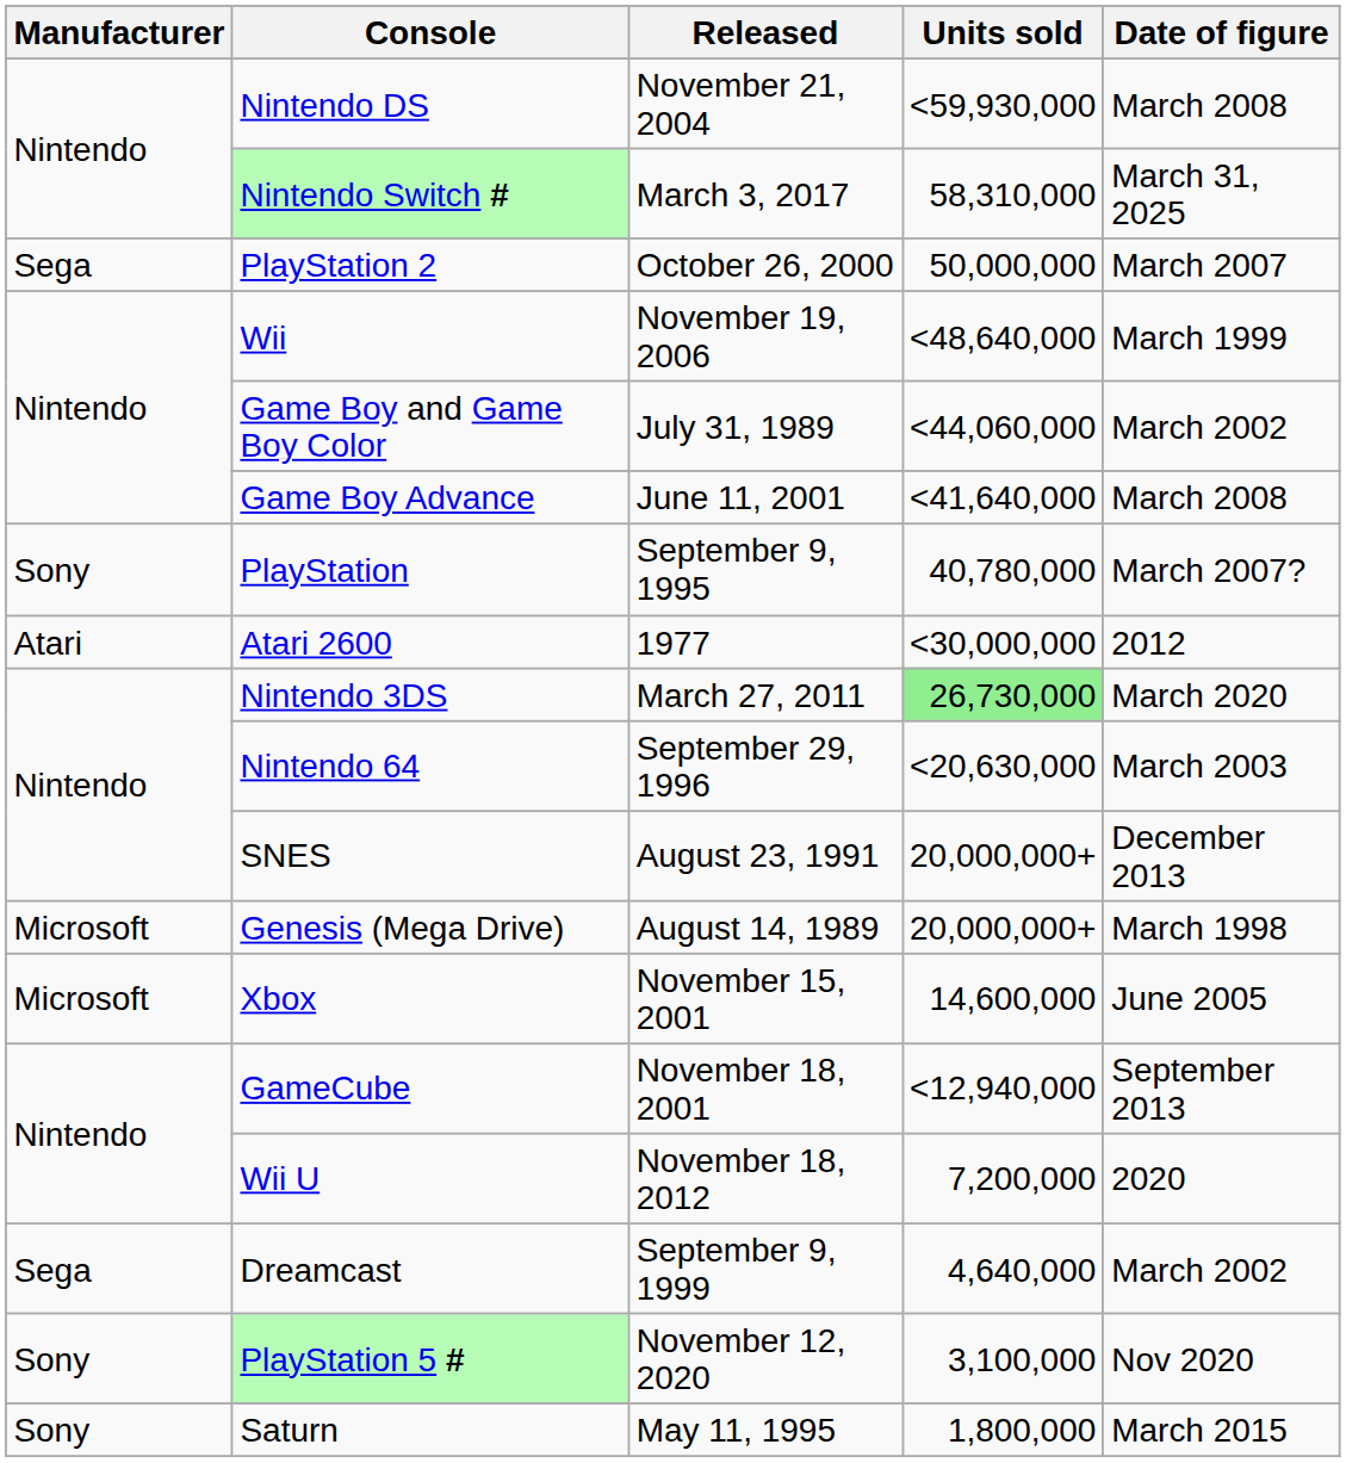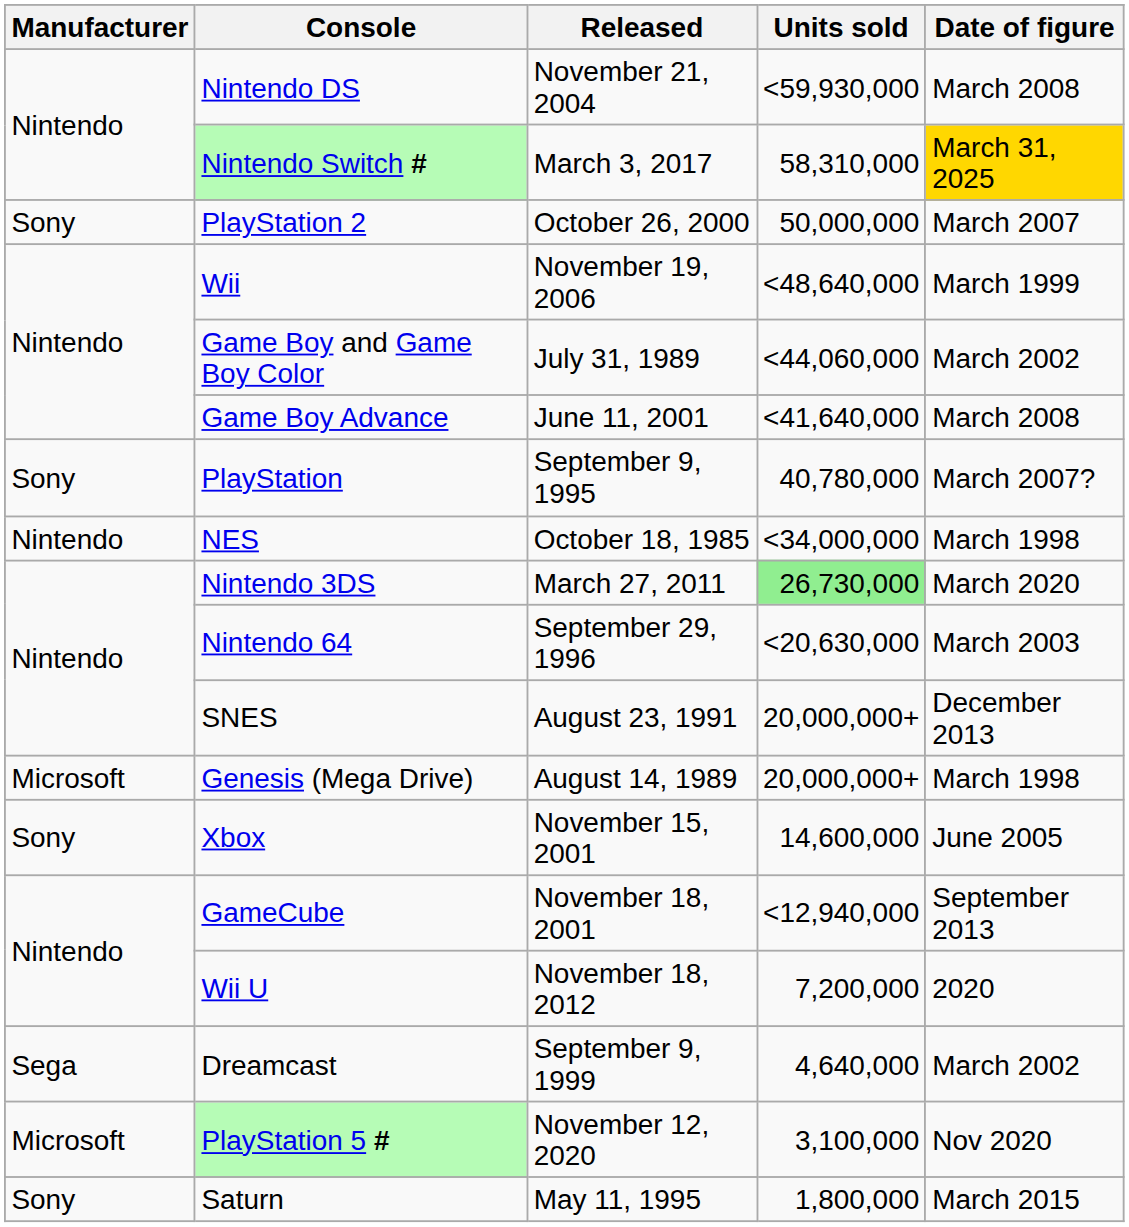 <table class="wikitable sortable" style="font-size:95%">
 <tr>
 <th>Manufacturer</th>
 <th>Console</th>
 <th>Released</th>
 <th data-sort-type="number">Units sold</th>
 <th>Date of figure</th>
 </tr>
 <tr>
 <td rowspan="2">Nintendo</td>
 <td><a href='#'>Nintendo DS</a></td>
 <td>November 21, 2004</td>
 <td align=right><59,930,000</td>
 <td>March 2008</td>
 </tr>
 <tr>
 <td style="background:#b6fcb6;"><a href='#'>Nintendo Switch</a> <strong>#</strong></td>
 <td>March 3, 2017</td>
 <td align="right">58,310,000</td>
-<td>March 31, 2025</td>
+<td style="background: gold;">March 31, 2025</td>
 </tr>
 <tr>
-<td>Sega</td>
+<td>Sony</td>
 <td><a href='#'>PlayStation 2</a></td>
 <td>October 26, 2000</td>
 <td align=right>50,000,000</td>
 <td>March 2007</td>
 </tr>
 <tr>
 <td rowspan="3">Nintendo</td>
 <td><a href='#'>Wii</a></td>
 <td>November 19, 2006</td>
 <td align=right><48,640,000</td>
 <td>March 1999</td>
 </tr>
 <tr>
 <td><a href='#'>Game Boy</a> and <a href='#'>Game Boy Color</a></td>
 <td>July 31, 1989</td>
 <td align=right><44,060,000</td>
 <td>March 2002</td>
 </tr>
 <tr>
 <td><a href='#'>Game Boy Advance</a></td>
 <td>June 11, 2001</td>
 <td align=right><41,640,000</td>
 <td>March 2008</td>
 </tr>
 <tr>
 <td>Sony</td>
 <td><a href='#'>PlayStation</a></td>
 <td>September 9, 1995</td>
 <td align=right>40,780,000</td>
 <td>March 2007?</td>
 </tr>
 <tr>
-<td>Atari</td>
-<td><a href='#'>Atari 2600</a></td>
-<td>1977</td>
-<td align=right><30,000,000</td>
-<td>2012</td>
+<td>Nintendo</td>
+<td><a href='#'>NES</a></td>
+<td>October 18, 1985</td>
+<td align=right><34,000,000</td>
+<td>March 1998</td>
 </tr>
 <tr>
 <td rowspan="3">Nintendo</td>
 <td><a href='#'>Nintendo 3DS</a></td>
 <td>March 27, 2011</td>
 <td align="right" style="background: lightgreen;">26,730,000</td>
 <td>March 2020</td>
 </tr>
 <tr>
 <td><a href='#'>Nintendo 64</a></td>
 <td>September 29, 1996</td>
 <td align=right><20,630,000</td>
 <td>March 2003</td>
 </tr>
 <tr>
 <td>SNES</td>
 <td>August 23, 1991</td>
 <td align=right>20,000,000+</td>
 <td>December 2013</td>
 </tr>
 <tr>
 <td>Microsoft</td>
 <td><a href='#'>Genesis</a> (Mega Drive)</td>
 <td>August 14, 1989</td>
 <td align=right>20,000,000+</td>
 <td>March 1998</td>
 </tr>
 <tr>
-<td>Microsoft</td>
+<td>Sony</td>
 <td><a href='#'>Xbox</a></td>
 <td>November 15, 2001</td>
 <td align=right>14,600,000</td>
 <td>June 2005</td>
 </tr>
 <tr>
 <td rowspan="2">Nintendo</td>
 <td><a href='#'>GameCube</a></td>
 <td>November 18, 2001</td>
 <td align=right><12,940,000</td>
 <td>September 2013</td>
 </tr>
 <tr>
 <td><a href='#'>Wii U</a></td>
 <td>November 18, 2012</td>
 <td align="right">7,200,000</td>
 <td>2020</td>
 </tr>
 <tr>
 <td>Sega</td>
 <td>Dreamcast</td>
 <td>September 9, 1999</td>
 <td align=right>4,640,000</td>
 <td>March 2002</td>
 </tr>
 <tr>
-<td>Sony</td>
+<td>Microsoft</td>
 <td style="background:#b6fcb6;"><a href='#'>PlayStation 5</a> <strong>#</strong></td>
 <td>November 12, 2020</td>
 <td align="right">3,100,000</td>
 <td>Nov 2020</td>
 </tr>
 <tr>
 <td>Sony</td>
 <td>Saturn</td>
 <td>May 11, 1995</td>
 <td align="right">1,800,000</td>
 <td>March 2015</td>
 </tr>
 </table>
